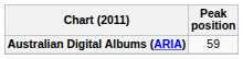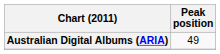 <table class="wikitable sortable plainrowheaders" style="text-align:center">
 <tr>
 <th scope="col">Chart (2011)</th>
 <th scope="col">Peak<br>position</th>
 </tr>
 <tr>
 <th scope="row">Australian Digital Albums (<a href='#'>ARIA</a>)</th>
-<td>59</td>
+<td>49</td>
 </tr>
 <tr>
 </tr>
 <tr>
 </tr>
 <tr>
 </tr>
 <tr>
 </tr>
 <tr>
 </tr>
 <tr>
 </tr>
 </table>
